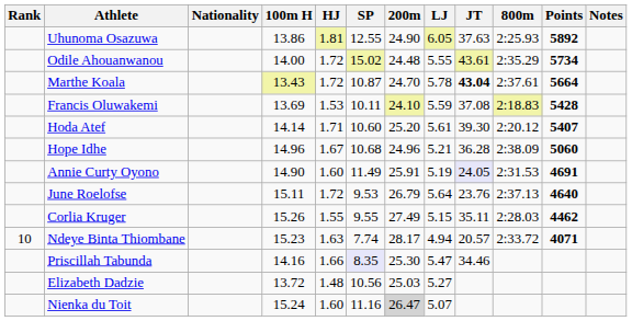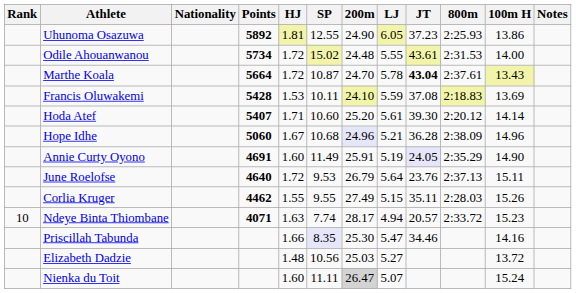 <table class="wikitable sortable" style=" text-align:center">
 <tr>
 <th>Rank</th>
 <th>Athlete</th>
 <th>Nationality</th>
-<th>100m H</th>
+<th>Points</th>
 <th>HJ</th>
 <th>SP</th>
 <th>200m</th>
 <th>LJ</th>
 <th>JT</th>
 <th>800m</th>
-<th>Points</th>
+<th>100m H</th>
 <th>Notes</th>
 </tr>
 <tr>
 <td></td>
 <td align=left><a href='#'>Uhunoma Osazuwa</a></td>
 <td align=left></td>
-<td>13.86</td>
+<td><strong>5892</strong></td>
 <td bgcolor=#F2F5A9>1.81</td>
 <td>12.55</td>
 <td>24.90</td>
 <td bgcolor=#F2F5A9>6.05</td>
-<td>37.63</td>
+<td>37.23</td>
 <td>2:25.93</td>
-<td><strong>5892</strong></td>
+<td>13.86</td>
 <td></td>
 </tr>
 <tr>
 <td></td>
 <td align=left><a href='#'>Odile Ahouanwanou</a></td>
 <td align=left></td>
-<td>14.00</td>
+<td><strong>5734</strong></td>
 <td>1.72</td>
 <td bgcolor=#F2F5A9>15.02</td>
 <td>24.48</td>
 <td>5.55</td>
 <td bgcolor=#F2F5A9>43.61</td>
-<td>2:35.29</td>
-<td><strong>5734</strong></td>
+<td>2:31.53</td>
+<td>14.00</td>
 <td></td>
 </tr>
 <tr>
 <td></td>
 <td align=left><a href='#'>Marthe Koala</a></td>
 <td align=left></td>
-<td bgcolor=#F2F5A9>13.43</td>
+<td><strong>5664</strong></td>
 <td>1.72</td>
 <td>10.87</td>
 <td>24.70</td>
 <td>5.78</td>
 <td><strong>43.04</strong></td>
 <td>2:37.61</td>
-<td><strong>5664</strong></td>
+<td bgcolor=#F2F5A9>13.43</td>
 <td></td>
 </tr>
 <tr>
 <td></td>
 <td align=left><a href='#'>Francis Oluwakemi</a></td>
 <td align=left></td>
-<td>13.69</td>
+<td><strong>5428</strong></td>
 <td>1.53</td>
 <td>10.11</td>
 <td bgcolor=#F2F5A9>24.10</td>
 <td>5.59</td>
 <td>37.08</td>
 <td bgcolor=#F2F5A9>2:18.83</td>
-<td><strong>5428</strong></td>
+<td>13.69</td>
 <td></td>
 </tr>
 <tr>
 <td></td>
 <td align=left><a href='#'>Hoda Atef</a></td>
 <td align=left></td>
-<td>14.14</td>
+<td><strong>5407</strong></td>
 <td>1.71</td>
 <td>10.60</td>
 <td>25.20</td>
 <td>5.61</td>
 <td>39.30</td>
 <td>2:20.12</td>
-<td><strong>5407</strong></td>
+<td>14.14</td>
 <td></td>
 </tr>
 <tr>
 <td></td>
 <td align=left><a href='#'>Hope Idhe</a></td>
 <td align=left></td>
-<td>14.96</td>
+<td><strong>5060</strong></td>
 <td>1.67</td>
 <td>10.68</td>
-<td>24.96</td>
+<td style="background: lavender;">24.96</td>
 <td>5.21</td>
 <td>36.28</td>
 <td>2:38.09</td>
-<td><strong>5060</strong></td>
+<td>14.96</td>
 <td></td>
 </tr>
 <tr>
 <td></td>
 <td align=left><a href='#'>Annie Curty Oyono</a></td>
 <td align=left></td>
-<td>14.90</td>
+<td><strong>4691</strong></td>
 <td>1.60</td>
 <td>11.49</td>
 <td>25.91</td>
 <td>5.19</td>
 <td style="background: lavender;">24.05</td>
-<td>2:31.53</td>
-<td><strong>4691</strong></td>
+<td>2:35.29</td>
+<td>14.90</td>
 <td></td>
 </tr>
 <tr>
 <td></td>
 <td align=left><a href='#'>June Roelofse</a></td>
 <td align=left></td>
-<td>15.11</td>
+<td><strong>4640</strong></td>
 <td>1.72</td>
 <td>9.53</td>
 <td>26.79</td>
 <td>5.64</td>
 <td>23.76</td>
 <td>2:37.13</td>
-<td><strong>4640</strong></td>
+<td>15.11</td>
 <td></td>
 </tr>
 <tr>
 <td></td>
 <td align=left><a href='#'>Corlia Kruger</a></td>
 <td align=left></td>
-<td>15.26</td>
+<td><strong>4462</strong></td>
 <td>1.55</td>
 <td>9.55</td>
 <td>27.49</td>
 <td>5.15</td>
 <td>35.11</td>
 <td>2:28.03</td>
-<td><strong>4462</strong></td>
+<td>15.26</td>
 <td></td>
 </tr>
 <tr>
 <td>10</td>
 <td align=left><a href='#'>Ndeye Binta Thiombane</a></td>
 <td align=left></td>
-<td>15.23</td>
+<td><strong>4071</strong></td>
 <td>1.63</td>
 <td>7.74</td>
 <td>28.17</td>
 <td>4.94</td>
 <td>20.57</td>
 <td>2:33.72</td>
-<td><strong>4071</strong></td>
+<td>15.23</td>
 <td></td>
 </tr>
 <tr>
 <td></td>
 <td align=left><a href='#'>Priscillah Tabunda</a></td>
 <td align=left></td>
-<td>14.16</td>
+<td><strong></strong></td>
 <td>1.66</td>
 <td style="background: lavender;">8.35</td>
 <td>25.30</td>
 <td>5.47</td>
 <td>34.46</td>
 <td></td>
-<td><strong></strong></td>
+<td>14.16</td>
 <td></td>
 </tr>
 <tr>
 <td></td>
 <td align=left><a href='#'>Elizabeth Dadzie</a></td>
 <td align=left></td>
-<td>13.72</td>
+<td><strong></strong></td>
 <td>1.48</td>
 <td>10.56</td>
 <td>25.03</td>
 <td>5.27</td>
 <td></td>
 <td></td>
-<td><strong></strong></td>
+<td>13.72</td>
 <td></td>
 </tr>
 <tr>
 <td></td>
 <td align=left><a href='#'>Nienka du Toit</a></td>
 <td align=left></td>
-<td>15.24</td>
+<td><strong></strong></td>
 <td>1.60</td>
-<td>11.16</td>
+<td>11.11</td>
 <td style="background: lightgrey;">26.47</td>
 <td>5.07</td>
 <td></td>
 <td></td>
-<td><strong></strong></td>
+<td>15.24</td>
 <td></td>
 </tr>
 </table>
